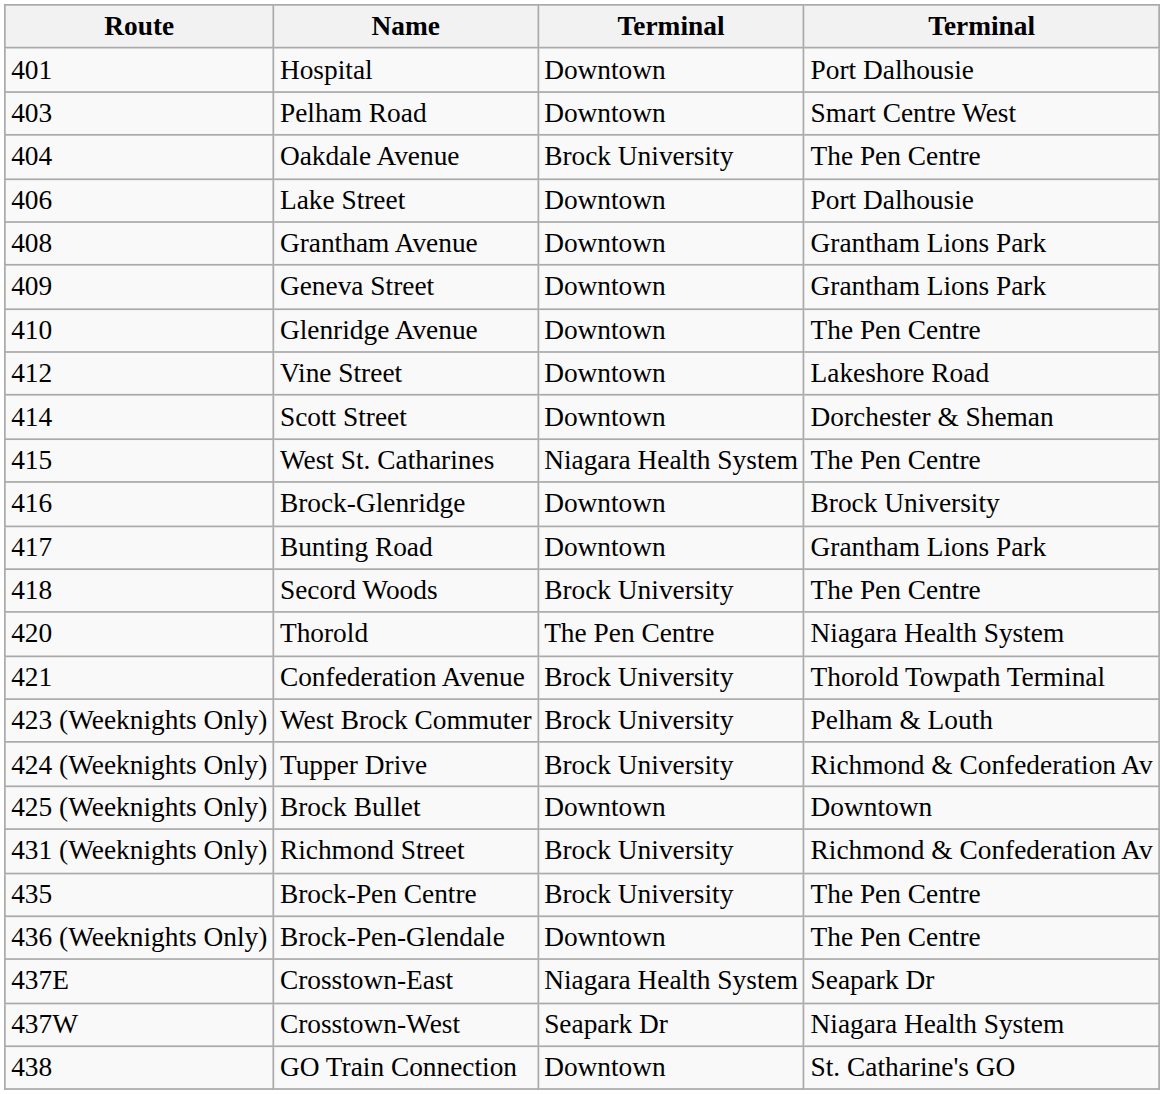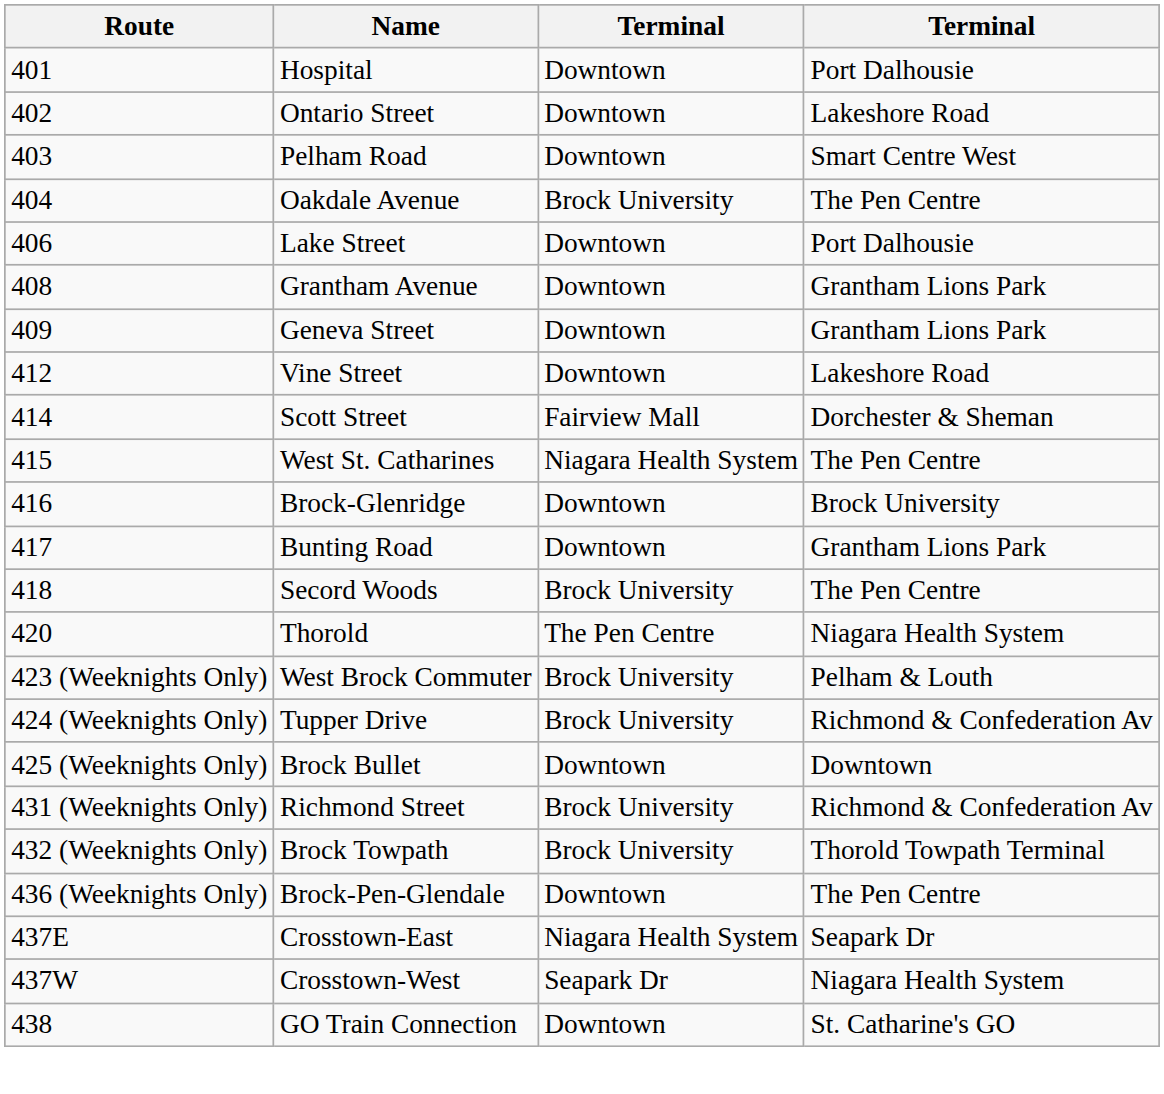 <table class="wikitable">
 <tr>
 <th>Route</th>
 <th>Name</th>
 <th>Terminal</th>
 <th>Terminal</th>
 </tr>
 <tr>
 <td>401</td>
 <td>Hospital</td>
 <td>Downtown</td>
 <td>Port Dalhousie</td>
+</tr>
+<tr>
+<td>402</td>
+<td>Ontario Street</td>
+<td>Downtown</td>
+<td>Lakeshore Road</td>
 </tr>
 <tr>
 <td>403</td>
 <td>Pelham Road</td>
 <td>Downtown</td>
 <td>Smart Centre West</td>
 </tr>
 <tr>
 <td>404</td>
 <td>Oakdale Avenue</td>
 <td>Brock University</td>
 <td>The Pen Centre</td>
 </tr>
 <tr>
 <td>406</td>
 <td>Lake Street</td>
 <td>Downtown</td>
 <td>Port Dalhousie</td>
 </tr>
 <tr>
 <td>408</td>
 <td>Grantham Avenue</td>
 <td>Downtown</td>
 <td>Grantham Lions Park</td>
 </tr>
 <tr>
 <td>409</td>
 <td>Geneva Street</td>
 <td>Downtown</td>
 <td>Grantham Lions Park</td>
 </tr>
 <tr>
-<td>410</td>
-<td>Glenridge Avenue</td>
-<td>Downtown</td>
-<td>The Pen Centre</td>
-</tr>
-<tr>
 <td>412</td>
 <td>Vine Street</td>
 <td>Downtown</td>
 <td>Lakeshore Road</td>
 </tr>
 <tr>
 <td>414</td>
 <td>Scott Street</td>
-<td>Downtown</td>
+<td>Fairview Mall</td>
 <td>Dorchester & Sheman</td>
 </tr>
 <tr>
 <td>415</td>
 <td>West St. Catharines</td>
 <td>Niagara Health System</td>
 <td>The Pen Centre</td>
 </tr>
 <tr>
 <td>416</td>
 <td>Brock-Glenridge</td>
 <td>Downtown</td>
 <td>Brock University</td>
 </tr>
 <tr>
 <td>417</td>
 <td>Bunting Road</td>
 <td>Downtown</td>
 <td>Grantham Lions Park</td>
 </tr>
 <tr>
 <td>418</td>
 <td>Secord Woods</td>
 <td>Brock University</td>
 <td>The Pen Centre</td>
 </tr>
 <tr>
 <td>420</td>
 <td>Thorold</td>
 <td>The Pen Centre</td>
 <td>Niagara Health System</td>
 </tr>
 <tr>
-<td>421</td>
-<td>Confederation Avenue</td>
-<td>Brock University</td>
-<td>Thorold Towpath Terminal</td>
-</tr>
-<tr>
 <td>423 (Weeknights Only)</td>
 <td>West Brock Commuter</td>
 <td>Brock University</td>
 <td>Pelham & Louth</td>
 </tr>
 <tr>
 <td>424 (Weeknights Only)</td>
 <td>Tupper Drive</td>
 <td>Brock University</td>
 <td>Richmond & Confederation Av</td>
 </tr>
 <tr>
 <td>425 (Weeknights Only)</td>
 <td>Brock Bullet</td>
 <td>Downtown</td>
 <td>Downtown</td>
 </tr>
 <tr>
 <td>431 (Weeknights Only)</td>
 <td>Richmond Street</td>
 <td>Brock University</td>
 <td>Richmond & Confederation Av</td>
 </tr>
 <tr>
-<td>435</td>
-<td>Brock-Pen Centre</td>
+<td>432 (Weeknights Only)</td>
+<td>Brock Towpath</td>
 <td>Brock University</td>
-<td>The Pen Centre</td>
+<td>Thorold Towpath Terminal</td>
 </tr>
 <tr>
 <td>436 (Weeknights Only)</td>
 <td>Brock-Pen-Glendale</td>
 <td>Downtown</td>
 <td>The Pen Centre</td>
 </tr>
 <tr>
 <td>437E</td>
 <td>Crosstown-East</td>
 <td>Niagara Health System</td>
 <td>Seapark Dr</td>
 </tr>
 <tr>
 <td>437W</td>
 <td>Crosstown-West</td>
 <td>Seapark Dr</td>
 <td>Niagara Health System</td>
 </tr>
 <tr>
 <td>438</td>
 <td>GO Train Connection</td>
 <td>Downtown</td>
 <td>St. Catharine's GO</td>
 </tr>
 </table>
